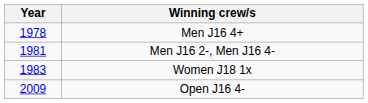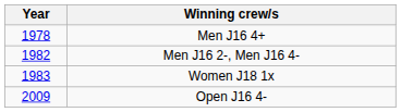 <table class="wikitable" style="text-align:center">
 <tr>
 <th width=70>Year</th>
 <th width=400>Winning crew/s</th>
 </tr>
 <tr>
 <td><a href='#'>1978</a></td>
 <td>Men J16 4+ </td>
 </tr>
 <tr>
-<td><a href='#'>1981</a></td>
+<td><a href='#'>1982</a></td>
 <td>Men J16 2-, Men J16 4- </td>
 </tr>
 <tr>
 <td><a href='#'>1983</a></td>
 <td>Women J18 1x  </td>
 </tr>
 <tr>
 <td><a href='#'>2009</a></td>
 <td>Open J16 4-</td>
 </tr>
 </table>
